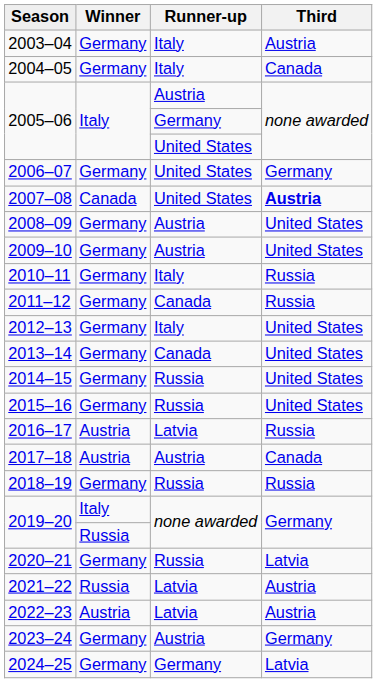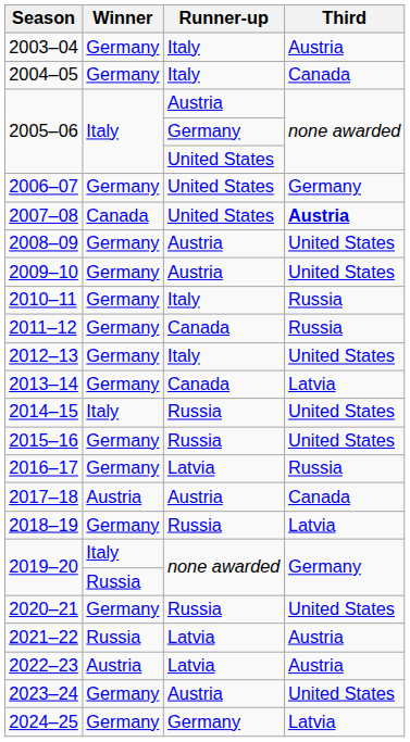 <table class="wikitable">
 <tr>
 <th style="background:#efefef;">Season</th>
 <th style="background:#efefef:">Winner</th>
 <th style="background:#efefef:">Runner-up</th>
 <th style="background:#efefef:">Third</th>
 </tr>
 <tr>
 <td>2003–04</td>
 <td> <a href='#'>Germany</a></td>
 <td> <a href='#'>Italy</a></td>
 <td> <a href='#'>Austria</a></td>
 </tr>
 <tr>
 <td>2004–05</td>
 <td> <a href='#'>Germany</a></td>
 <td> <a href='#'>Italy</a></td>
 <td> <a href='#'>Canada</a></td>
 </tr>
 <tr>
 <td rowspan=3>2005–06</td>
 <td rowspan=3> <a href='#'>Italy</a></td>
 <td> <a href='#'>Austria</a></td>
 <td rowspan=3><em>none awarded</em></td>
 </tr>
 <tr>
 <td> <a href='#'>Germany</a></td>
 </tr>
 <tr>
 <td> <a href='#'>United States</a></td>
 </tr>
 <tr>
 <td><a href='#'>2006–07</a></td>
 <td> <a href='#'>Germany</a></td>
 <td> <a href='#'>United States</a></td>
 <td> <a href='#'>Germany</a></td>
 </tr>
 <tr>
 <td><a href='#'>2007–08</a></td>
 <td> <a href='#'>Canada</a></td>
 <td> <a href='#'>United States</a></td>
 <td><strong> <a href='#'>Austria</a></strong></td>
 </tr>
 <tr>
 <td><a href='#'>2008–09</a></td>
 <td> <a href='#'>Germany</a></td>
 <td> <a href='#'>Austria</a></td>
 <td> <a href='#'>United States</a></td>
 </tr>
 <tr>
 <td><a href='#'>2009–10</a></td>
 <td> <a href='#'>Germany</a></td>
 <td> <a href='#'>Austria</a></td>
 <td> <a href='#'>United States</a></td>
 </tr>
 <tr>
 <td><a href='#'>2010–11</a></td>
 <td> <a href='#'>Germany</a></td>
 <td> <a href='#'>Italy</a></td>
 <td> <a href='#'>Russia</a></td>
 </tr>
 <tr>
 <td><a href='#'>2011–12</a></td>
 <td> <a href='#'>Germany</a></td>
 <td> <a href='#'>Canada</a></td>
 <td> <a href='#'>Russia</a></td>
 </tr>
 <tr>
 <td><a href='#'>2012–13</a></td>
 <td> <a href='#'>Germany</a></td>
 <td> <a href='#'>Italy</a></td>
 <td> <a href='#'>United States</a></td>
 </tr>
 <tr>
 <td><a href='#'>2013–14</a></td>
 <td> <a href='#'>Germany</a></td>
 <td> <a href='#'>Canada</a></td>
-<td> <a href='#'>United States</a></td>
+<td> <a href='#'>Latvia</a></td>
 </tr>
 <tr>
 <td><a href='#'>2014–15</a></td>
-<td> <a href='#'>Germany</a></td>
+<td> <a href='#'>Italy</a></td>
 <td> <a href='#'>Russia</a></td>
 <td> <a href='#'>United States</a></td>
 </tr>
 <tr>
 <td><a href='#'>2015–16</a></td>
 <td> <a href='#'>Germany</a></td>
 <td> <a href='#'>Russia</a></td>
 <td> <a href='#'>United States</a></td>
 </tr>
 <tr>
 <td><a href='#'>2016–17</a></td>
-<td> <a href='#'>Austria</a></td>
+<td> <a href='#'>Germany</a></td>
 <td> <a href='#'>Latvia</a></td>
 <td> <a href='#'>Russia</a></td>
 </tr>
 <tr>
 <td><a href='#'>2017–18</a></td>
 <td> <a href='#'>Austria</a></td>
 <td> <a href='#'>Austria</a></td>
 <td> <a href='#'>Canada</a></td>
 </tr>
 <tr>
 <td><a href='#'>2018–19</a></td>
 <td> <a href='#'>Germany</a></td>
 <td> <a href='#'>Russia</a></td>
-<td> <a href='#'>Russia</a></td>
+<td> <a href='#'>Latvia</a></td>
 </tr>
 <tr>
 <td rowspan=2><a href='#'>2019–20</a></td>
 <td> <a href='#'>Italy</a></td>
 <td rowspan=2><em>none awarded</em></td>
 <td rowspan=2> <a href='#'>Germany</a></td>
 </tr>
 <tr>
 <td> <a href='#'>Russia</a></td>
 </tr>
 <tr>
 <td><a href='#'>2020–21</a></td>
 <td> <a href='#'>Germany</a></td>
 <td> <a href='#'>Russia</a></td>
-<td> <a href='#'>Latvia</a></td>
+<td> <a href='#'>United States</a></td>
 </tr>
 <tr>
 <td><a href='#'>2021–22</a></td>
 <td> <a href='#'>Russia</a></td>
 <td> <a href='#'>Latvia</a></td>
 <td> <a href='#'>Austria</a></td>
 </tr>
 <tr>
 <td><a href='#'>2022–23</a></td>
 <td> <a href='#'>Austria</a></td>
 <td> <a href='#'>Latvia</a></td>
 <td> <a href='#'>Austria</a></td>
 </tr>
 <tr>
 <td><a href='#'>2023–24</a></td>
 <td> <a href='#'>Germany</a></td>
 <td> <a href='#'>Austria</a></td>
-<td> <a href='#'>Germany</a></td>
+<td> <a href='#'>United States</a></td>
 </tr>
 <tr>
 <td><a href='#'>2024–25</a></td>
 <td> <a href='#'>Germany</a></td>
 <td> <a href='#'>Germany</a></td>
 <td> <a href='#'>Latvia</a></td>
 </tr>
 </table>
